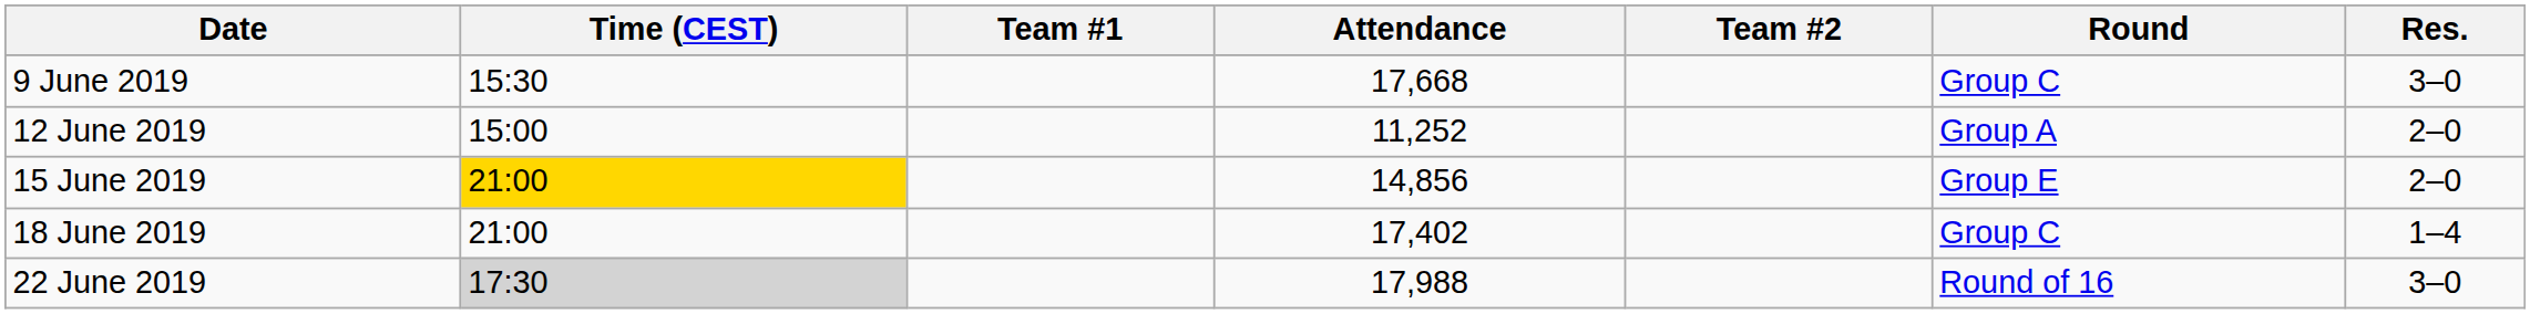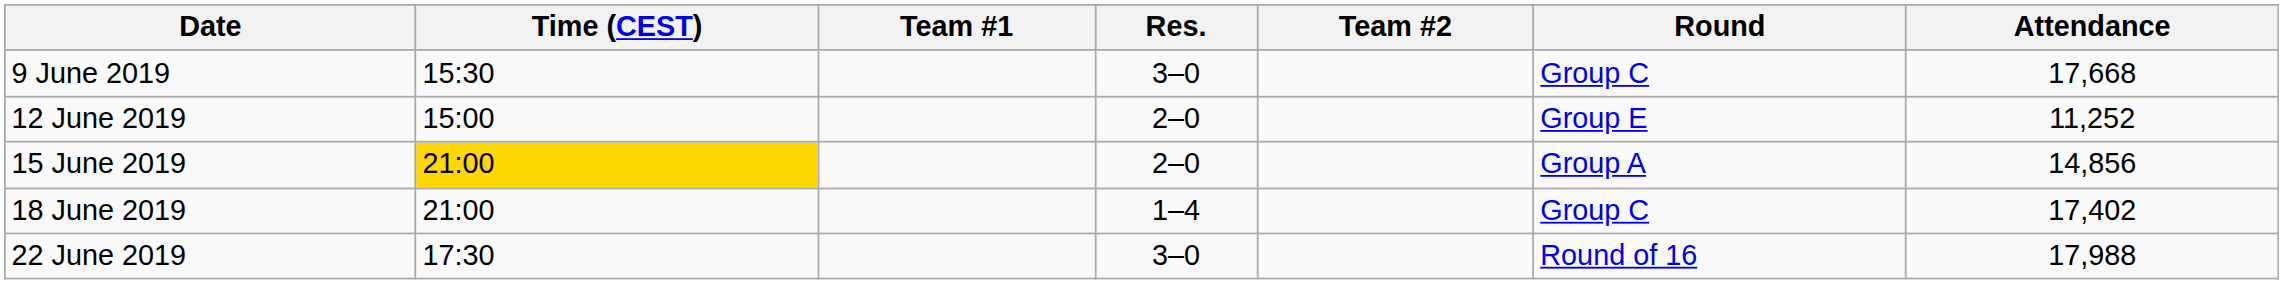 <table class="wikitable" style="text-align:left; width:100%;">
 <tr>
 <th>Date</th>
 <th>Time (<a href='#'>CEST</a>)</th>
 <th>Team #1</th>
-<th>Attendance</th>
+<th>Res.</th>
 <th>Team #2</th>
 <th>Round</th>
-<th>Res.</th>
+<th>Attendance</th>
 </tr>
 <tr>
 <td>9 June 2019</td>
 <td>15:30</td>
 <td></td>
-<td style="text-align:center;">17,668</td>
+<td style="text-align:center;">3–0</td>
 <td></td>
 <td><a href='#'>Group C</a></td>
-<td style="text-align:center;">3–0</td>
+<td style="text-align:center;">17,668</td>
 </tr>
 <tr>
 <td>12 June 2019</td>
 <td>15:00</td>
 <td></td>
+<td style="text-align:center;">2–0</td>
+<td></td>
+<td><a href='#'>Group E</a></td>
 <td style="text-align:center;">11,252</td>
-<td></td>
-<td><a href='#'>Group A</a></td>
-<td style="text-align:center;">2–0</td>
 </tr>
 <tr>
 <td>15 June 2019</td>
 <td style="background: gold;">21:00</td>
 <td></td>
+<td style="text-align:center;">2–0</td>
+<td></td>
+<td><a href='#'>Group A</a></td>
 <td style="text-align:center;">14,856</td>
-<td></td>
-<td><a href='#'>Group E</a></td>
-<td style="text-align:center;">2–0</td>
 </tr>
 <tr>
 <td>18 June 2019</td>
 <td>21:00</td>
 <td></td>
-<td style="text-align:center;">17,402</td>
+<td style="text-align:center;">1–4</td>
 <td></td>
 <td><a href='#'>Group C</a></td>
-<td style="text-align:center;">1–4</td>
+<td style="text-align:center;">17,402</td>
 </tr>
 <tr>
 <td>22 June 2019</td>
-<td style="background: lightgrey;">17:30</td>
+<td>17:30</td>
 <td></td>
-<td style="text-align:center;">17,988</td>
+<td style="text-align:center;">3–0</td>
 <td></td>
 <td><a href='#'>Round of 16</a></td>
-<td style="text-align:center;">3–0</td>
+<td style="text-align:center;">17,988</td>
 </tr>
 </table>
